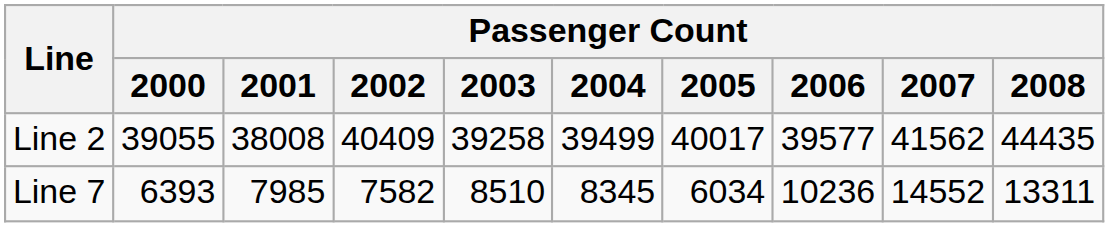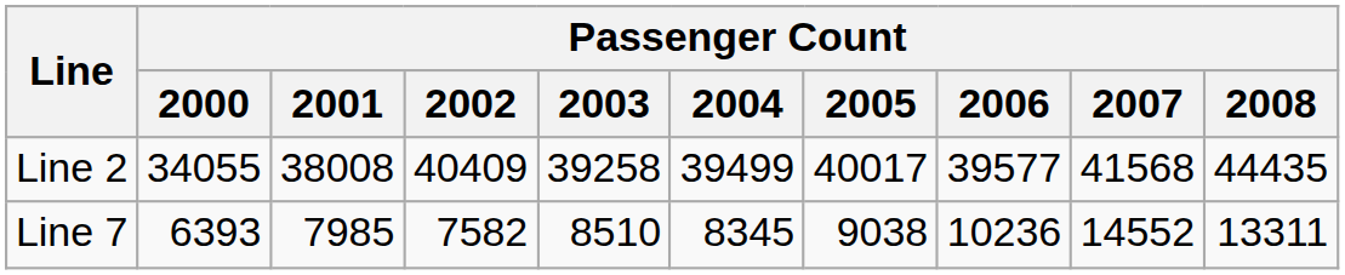 <table class="wikitable" style="text-align: right;">
 <tr>
 <th rowspan="2">Line</th>
 <th colspan="9">Passenger Count</th>
 </tr>
 <tr>
 <th>2000</th>
 <th>2001</th>
 <th>2002</th>
 <th>2003</th>
 <th>2004</th>
 <th>2005</th>
 <th>2006</th>
 <th>2007</th>
 <th>2008</th>
 </tr>
 <tr>
 <td align="center">Line 2</td>
-<td align="right">39055</td>
+<td align="right">34055</td>
 <td align="right">38008</td>
 <td align="right">40409</td>
 <td align="right">39258</td>
 <td align="right">39499</td>
 <td align="right">40017</td>
 <td align="right">39577</td>
-<td>41562</td>
+<td>41568</td>
 <td>44435</td>
 </tr>
 <tr>
 <td align="center">Line 7</td>
 <td align="right">6393</td>
 <td align="right">7985</td>
 <td align="right">7582</td>
 <td align="right">8510</td>
 <td align="right">8345</td>
-<td align="right">6034</td>
+<td align="right">9038</td>
 <td align="right">10236</td>
 <td>14552</td>
 <td>13311</td>
 </tr>
 </table>
